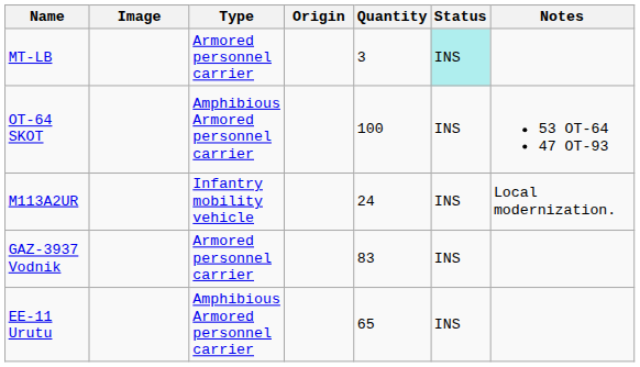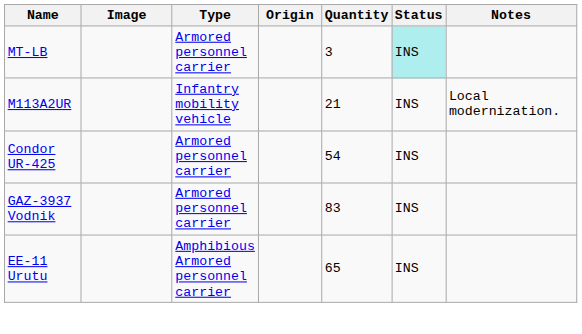 <table class="wikitable" style="width:90%;">
 <tr>
 <th width=14%>Name</th>
 <th width=20%>Image</th>
 <th width=14%>Type</th>
 <th width=12%>Origin</th>
 <th width=10%>Quantity</th>
 <th width=06%>Status</th>
 <th width=24%>Notes</th>
 </tr>
 <tr>
 <td><a href='#'>MT-LB</a></td>
 <td></td>
 <td><a href='#'>Armored personnel carrier</a></td>
 <td></td>
 <td>3</td>
 <td style="background: paleturquoise;">INS</td>
 <td></td>
 </tr>
 <tr>
-<td><a href='#'>OT-64 SKOT</a></td>
-<td></td>
-<td><a href='#'>Amphibious</a> <a href='#'>Armored personnel carrier</a></td>
-<td></td>
-<td>100</td>
-<td>INS</td>
-<td><br><ul><li>53 OT-64</li><li>47 OT-93</li></ul></td>
-</tr>
-<tr>
 <td><a href='#'>M113A2UR</a></td>
 <td></td>
 <td><a href='#'>Infantry mobility vehicle</a></td>
 <td></td>
-<td>24</td>
+<td>21</td>
 <td>INS</td>
 <td>Local modernization.</td>
+</tr>
+<tr>
+<td><a href='#'>Condor UR-425</a></td>
+<td></td>
+<td><a href='#'>Armored personnel carrier</a></td>
+<td></td>
+<td>54</td>
+<td>INS</td>
+<td></td>
 </tr>
 <tr>
 <td><a href='#'>GAZ-3937 Vodnik</a></td>
 <td></td>
 <td><a href='#'>Armored personnel carrier</a></td>
 <td></td>
 <td>83</td>
 <td>INS</td>
 <td></td>
 </tr>
 <tr>
 <td><a href='#'>EE-11 Urutu</a></td>
 <td></td>
 <td><a href='#'>Amphibious</a> <a href='#'>Armored personnel carrier</a></td>
 <td></td>
 <td>65</td>
 <td>INS</td>
 <td></td>
 </tr>
 </table>
